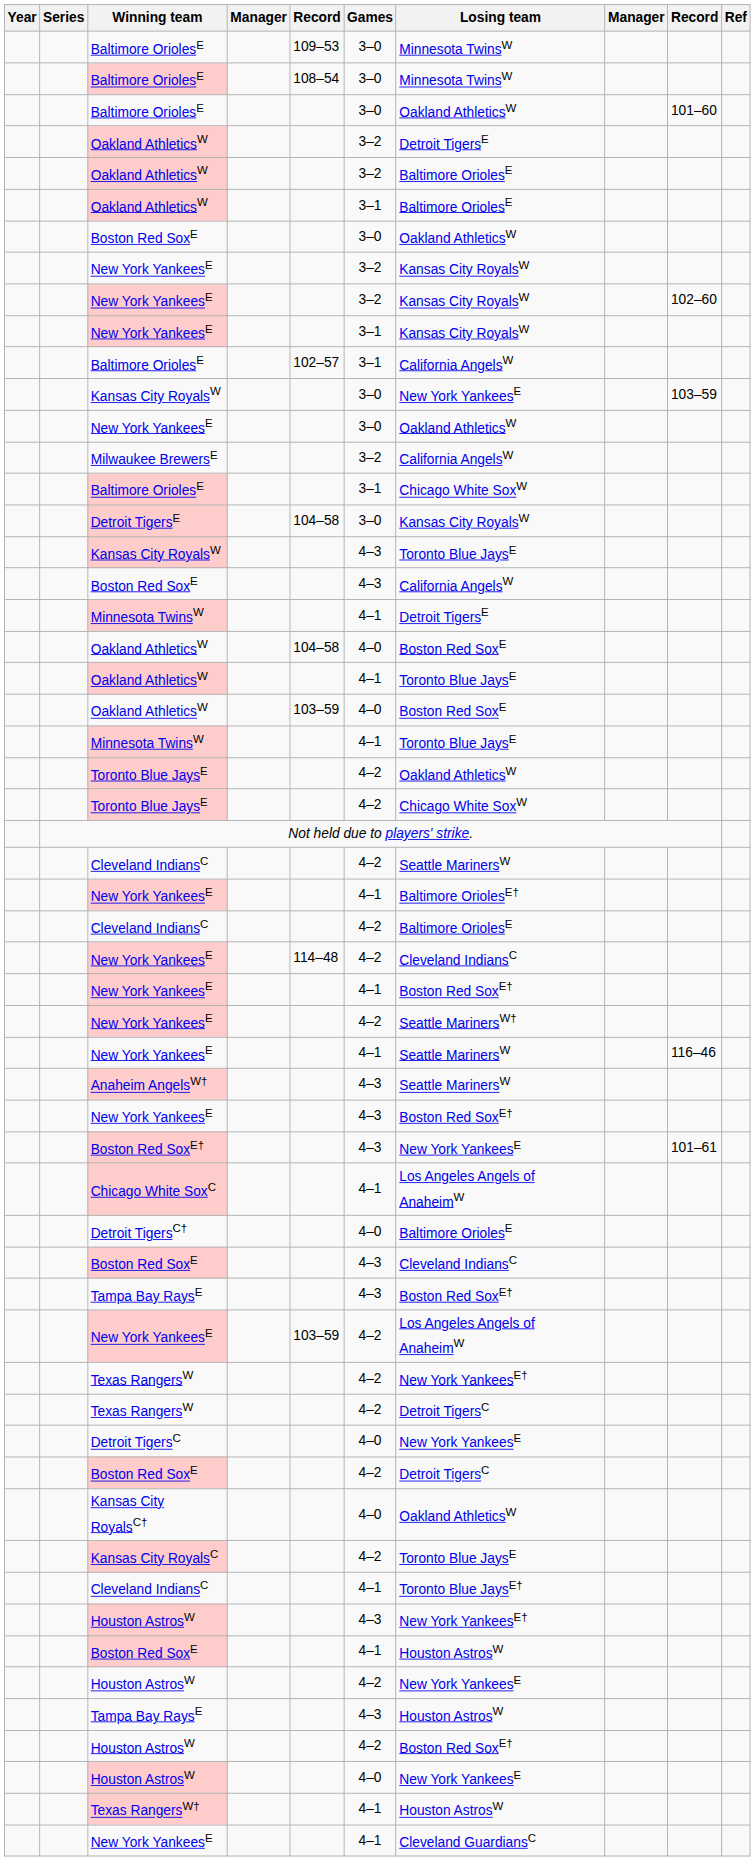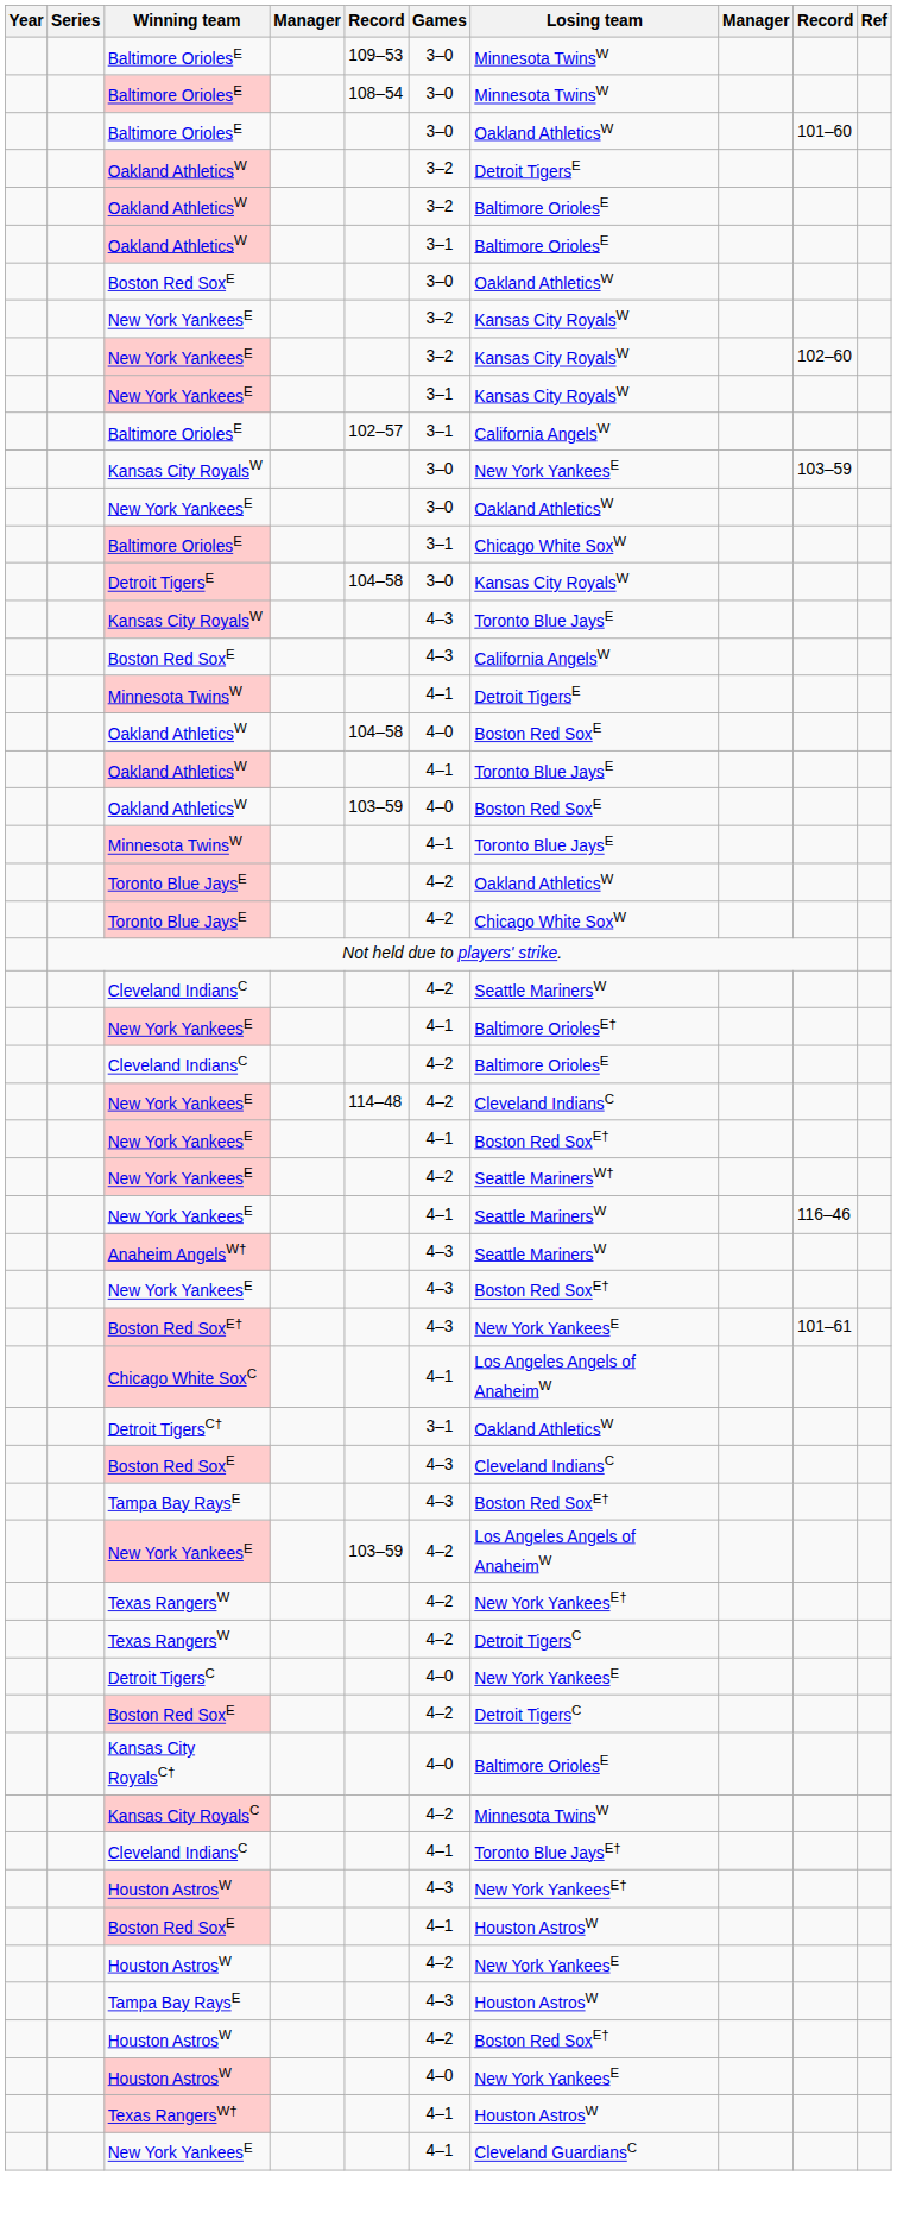 <table class="wikitable sortable sticky-header" style="font-size:1.00em; line-height:1.5em;">
 <tr>
 <th scope="col">Year</th>
 <th scope="col" class="unsortable">Series</th>
 <th scope="col">Winning team</th>
 <th scope="col">Manager</th>
 <th scope="col">Record</th>
 <th scope="col" class="unsortable">Games</th>
 <th scope="col">Losing team</th>
 <th scope="col">Manager</th>
 <th scope="col">Record</th>
 <th scope="col" class="unsortable">Ref</th>
 </tr>
 <tr>
 <td align="center"></td>
 <td align="center"></td>
 <td><a href='#'>Baltimore Orioles</a><sup>E</sup></td>
 <td></td>
 <td>109–53</td>
 <td align="center">3–0</td>
 <td><a href='#'>Minnesota Twins</a><sup>W</sup></td>
 <td></td>
 <td></td>
 <td></td>
 </tr>
 <tr>
 <td align="center"></td>
 <td align="center"></td>
 <td bgcolor="#fcc"><a href='#'>Baltimore Orioles</a><sup>E</sup></td>
 <td></td>
 <td>108–54</td>
 <td align="center">3–0</td>
 <td><a href='#'>Minnesota Twins</a><sup>W</sup></td>
 <td></td>
 <td></td>
 <td></td>
 </tr>
 <tr>
 <td align="center"></td>
 <td align="center"></td>
 <td><a href='#'>Baltimore Orioles</a><sup>E</sup></td>
 <td></td>
 <td></td>
 <td align="center">3–0</td>
 <td><a href='#'>Oakland Athletics</a><sup>W</sup></td>
 <td></td>
 <td>101–60</td>
 <td></td>
 </tr>
 <tr>
 <td align="center"></td>
 <td align="center"></td>
 <td bgcolor="#fcc"><a href='#'>Oakland Athletics</a><sup>W</sup></td>
 <td></td>
 <td></td>
 <td align="center">3–2</td>
 <td><a href='#'>Detroit Tigers</a><sup>E</sup></td>
 <td></td>
 <td></td>
 <td></td>
 </tr>
 <tr>
 <td align="center"></td>
 <td align="center"></td>
 <td bgcolor="#fcc"><a href='#'>Oakland Athletics</a><sup>W</sup></td>
 <td></td>
 <td></td>
 <td align="center">3–2</td>
 <td><a href='#'>Baltimore Orioles</a><sup>E</sup></td>
 <td></td>
 <td></td>
 <td></td>
 </tr>
 <tr>
 <td align="center"></td>
 <td align="center"></td>
 <td bgcolor="#fcc"><a href='#'>Oakland Athletics</a><sup>W</sup></td>
 <td></td>
 <td></td>
 <td align="center">3–1</td>
 <td><a href='#'>Baltimore Orioles</a><sup>E</sup></td>
 <td></td>
 <td></td>
 <td></td>
 </tr>
 <tr>
 <td align="center"></td>
 <td align="center"></td>
 <td><a href='#'>Boston Red Sox</a><sup>E</sup></td>
 <td></td>
 <td></td>
 <td align="center">3–0</td>
 <td><a href='#'>Oakland Athletics</a><sup>W</sup></td>
 <td></td>
 <td></td>
 <td></td>
 </tr>
 <tr>
 <td align="center"></td>
 <td align="center"></td>
 <td><a href='#'>New York Yankees</a><sup>E</sup></td>
 <td></td>
 <td></td>
 <td align="center">3–2</td>
 <td><a href='#'>Kansas City Royals</a><sup>W</sup></td>
 <td></td>
 <td></td>
 <td></td>
 </tr>
 <tr>
 <td align="center"></td>
 <td align="center"></td>
 <td bgcolor="#fcc"><a href='#'>New York Yankees</a><sup>E</sup></td>
 <td></td>
 <td></td>
 <td align="center">3–2</td>
 <td><a href='#'>Kansas City Royals</a><sup>W</sup></td>
 <td></td>
 <td>102–60</td>
 <td></td>
 </tr>
 <tr>
 <td align="center"></td>
 <td align="center"></td>
 <td bgcolor="#fcc"><a href='#'>New York Yankees</a><sup>E</sup></td>
 <td></td>
 <td></td>
 <td align="center">3–1</td>
 <td><a href='#'>Kansas City Royals</a><sup>W</sup></td>
 <td></td>
 <td></td>
 <td></td>
 </tr>
 <tr>
 <td align="center"></td>
 <td align="center"></td>
 <td><a href='#'>Baltimore Orioles</a><sup>E</sup></td>
 <td></td>
 <td>102–57</td>
 <td align="center">3–1</td>
 <td><a href='#'>California Angels</a><sup>W</sup></td>
 <td></td>
 <td></td>
 <td></td>
 </tr>
 <tr>
 <td align="center"></td>
 <td align="center"></td>
 <td><a href='#'>Kansas City Royals</a><sup>W</sup></td>
 <td></td>
 <td></td>
 <td align="center">3–0</td>
 <td><a href='#'>New York Yankees</a><sup>E</sup></td>
 <td></td>
 <td>103–59</td>
 <td></td>
 </tr>
 <tr>
 <td align="center"></td>
 <td align="center"></td>
 <td><a href='#'>New York Yankees</a><sup>E</sup></td>
 <td></td>
 <td></td>
 <td align="center">3–0</td>
 <td><a href='#'>Oakland Athletics</a><sup>W</sup></td>
-<td></td>
-<td></td>
-<td></td>
-</tr>
-<tr>
-<td align="center"></td>
-<td align="center"></td>
-<td><a href='#'>Milwaukee Brewers</a><sup>E</sup></td>
-<td></td>
-<td></td>
-<td align="center">3–2</td>
-<td><a href='#'>California Angels</a><sup>W</sup></td>
 <td></td>
 <td></td>
 <td></td>
 </tr>
 <tr>
 <td align="center"></td>
 <td align="center"></td>
 <td bgcolor="#fcc"><a href='#'>Baltimore Orioles</a><sup>E</sup></td>
 <td></td>
 <td></td>
 <td align="center">3–1</td>
 <td><a href='#'>Chicago White Sox</a><sup>W</sup></td>
 <td></td>
 <td></td>
 <td></td>
 </tr>
 <tr>
 <td align="center"></td>
 <td align="center"></td>
 <td bgcolor="#fcc"><a href='#'>Detroit Tigers</a><sup>E</sup></td>
 <td></td>
 <td>104–58</td>
 <td align="center">3–0</td>
 <td><a href='#'>Kansas City Royals</a><sup>W</sup></td>
 <td></td>
 <td></td>
 <td></td>
 </tr>
 <tr>
 <td align="center"></td>
 <td align="center"></td>
 <td bgcolor="#fcc"><a href='#'>Kansas City Royals</a><sup>W</sup></td>
 <td></td>
 <td></td>
 <td align="center">4–3</td>
 <td><a href='#'>Toronto Blue Jays</a><sup>E</sup></td>
 <td></td>
 <td></td>
 <td></td>
 </tr>
 <tr>
 <td align="center"></td>
 <td align="center"></td>
 <td><a href='#'>Boston Red Sox</a><sup>E</sup></td>
 <td></td>
 <td></td>
 <td align="center">4–3</td>
 <td><a href='#'>California Angels</a><sup>W</sup></td>
 <td></td>
 <td></td>
 <td></td>
 </tr>
 <tr>
 <td align="center"></td>
 <td align="center"></td>
 <td bgcolor="#fcc"><a href='#'>Minnesota Twins</a><sup>W</sup></td>
 <td></td>
 <td></td>
 <td align="center">4–1</td>
 <td><a href='#'>Detroit Tigers</a><sup>E</sup></td>
 <td></td>
 <td></td>
 <td></td>
 </tr>
 <tr>
 <td align="center"></td>
 <td align="center"></td>
 <td><a href='#'>Oakland Athletics</a><sup>W</sup></td>
 <td></td>
 <td>104–58</td>
 <td align="center">4–0</td>
 <td><a href='#'>Boston Red Sox</a><sup>E</sup></td>
 <td></td>
 <td></td>
 <td></td>
 </tr>
 <tr>
 <td align="center"></td>
 <td align="center"></td>
 <td bgcolor="#fcc"><a href='#'>Oakland Athletics</a><sup>W</sup></td>
 <td></td>
 <td></td>
 <td align="center">4–1</td>
 <td><a href='#'>Toronto Blue Jays</a><sup>E</sup></td>
 <td></td>
 <td></td>
 <td></td>
 </tr>
 <tr>
 <td align="center"></td>
 <td align="center"></td>
 <td><a href='#'>Oakland Athletics</a><sup>W</sup></td>
 <td></td>
 <td>103–59</td>
 <td align="center">4–0</td>
 <td><a href='#'>Boston Red Sox</a><sup>E</sup></td>
 <td></td>
 <td></td>
 <td></td>
 </tr>
 <tr>
 <td align="center"></td>
 <td align="center"></td>
 <td bgcolor="#fcc"><a href='#'>Minnesota Twins</a><sup>W</sup></td>
 <td></td>
 <td></td>
 <td align="center">4–1</td>
 <td><a href='#'>Toronto Blue Jays</a><sup>E</sup></td>
 <td></td>
 <td></td>
 <td></td>
 </tr>
 <tr>
 <td align="center"></td>
 <td align="center"></td>
 <td bgcolor="#fcc"><a href='#'>Toronto Blue Jays</a><sup>E</sup></td>
 <td></td>
 <td></td>
 <td align="center">4–2</td>
 <td><a href='#'>Oakland Athletics</a><sup>W</sup></td>
 <td></td>
 <td></td>
 <td></td>
 </tr>
 <tr>
 <td align="center"></td>
 <td align="center"></td>
 <td bgcolor="#fcc"><a href='#'>Toronto Blue Jays</a><sup>E</sup></td>
 <td></td>
 <td></td>
 <td align="center">4–2</td>
 <td><a href='#'>Chicago White Sox</a><sup>W</sup></td>
 <td></td>
 <td></td>
 <td></td>
 </tr>
 <tr>
 <td align="center"></td>
 <td colspan="8" align="center"><em>Not held due to <a href='#'>players' strike</a>.</em></td>
 <td></td>
 </tr>
 <tr>
 <td align="center"></td>
 <td align="center"></td>
 <td><a href='#'>Cleveland Indians</a><sup>C</sup></td>
 <td></td>
 <td></td>
 <td align="center">4–2</td>
 <td><a href='#'>Seattle Mariners</a><sup>W</sup></td>
 <td></td>
 <td></td>
 <td></td>
 </tr>
 <tr>
 <td align="center"></td>
 <td align="center"></td>
 <td bgcolor="#fcc"><a href='#'>New York Yankees</a><sup>E</sup></td>
 <td></td>
 <td></td>
 <td align="center">4–1</td>
 <td><a href='#'>Baltimore Orioles</a><sup>E†</sup></td>
 <td></td>
 <td></td>
 <td></td>
 </tr>
 <tr>
 <td align="center"></td>
 <td align="center"></td>
 <td><a href='#'>Cleveland Indians</a><sup>C</sup></td>
 <td></td>
 <td></td>
 <td align="center">4–2</td>
 <td><a href='#'>Baltimore Orioles</a><sup>E</sup></td>
 <td></td>
 <td></td>
 <td></td>
 </tr>
 <tr>
 <td align="center"></td>
 <td align="center"></td>
 <td bgcolor="#fcc"><a href='#'>New York Yankees</a><sup>E</sup></td>
 <td></td>
 <td>114–48</td>
 <td align="center">4–2</td>
 <td><a href='#'>Cleveland Indians</a><sup>C</sup></td>
 <td></td>
 <td></td>
 <td></td>
 </tr>
 <tr>
 <td align="center"></td>
 <td align="center"></td>
 <td bgcolor="#fcc"><a href='#'>New York Yankees</a><sup>E</sup></td>
 <td></td>
 <td></td>
 <td align="center">4–1</td>
 <td><a href='#'>Boston Red Sox</a><sup>E†</sup></td>
 <td></td>
 <td></td>
 <td></td>
 </tr>
 <tr>
 <td align="center"></td>
 <td align="center"></td>
 <td bgcolor="#fcc"><a href='#'>New York Yankees</a><sup>E</sup></td>
 <td></td>
 <td></td>
 <td align="center">4–2</td>
 <td><a href='#'>Seattle Mariners</a><sup>W†</sup></td>
 <td></td>
 <td></td>
 <td></td>
 </tr>
 <tr>
 <td align="center"></td>
 <td align="center"></td>
 <td><a href='#'>New York Yankees</a><sup>E</sup></td>
 <td></td>
 <td></td>
 <td align="center">4–1</td>
 <td><a href='#'>Seattle Mariners</a><sup>W</sup></td>
 <td></td>
 <td>116–46</td>
 <td></td>
 </tr>
 <tr>
 <td align="center"></td>
 <td align="center"></td>
 <td bgcolor="#fcc"><a href='#'>Anaheim Angels</a><sup>W†</sup></td>
 <td></td>
 <td></td>
 <td align="center">4–3</td>
 <td><a href='#'>Seattle Mariners</a><sup>W</sup></td>
 <td></td>
 <td></td>
 <td></td>
 </tr>
 <tr>
 <td align="center"></td>
 <td align="center"></td>
 <td><a href='#'>New York Yankees</a><sup>E</sup></td>
 <td></td>
 <td></td>
 <td align="center">4–3</td>
 <td><a href='#'>Boston Red Sox</a><sup>E†</sup></td>
 <td></td>
 <td></td>
 <td></td>
 </tr>
 <tr>
 <td align="center"></td>
 <td align="center"></td>
 <td bgcolor="#fcc"><a href='#'>Boston Red Sox</a><sup>E†</sup></td>
 <td></td>
 <td></td>
 <td align="center">4–3</td>
 <td><a href='#'>New York Yankees</a><sup>E</sup></td>
 <td></td>
 <td>101–61</td>
 <td></td>
 </tr>
 <tr>
 <td align="center"></td>
 <td align="center"></td>
 <td bgcolor="#fcc"><a href='#'>Chicago White Sox</a><sup>C</sup></td>
 <td></td>
 <td></td>
 <td align="center">4–1</td>
 <td><a href='#'>Los Angeles Angels of Anaheim</a><sup>W</sup></td>
 <td></td>
 <td></td>
 <td></td>
 </tr>
 <tr>
 <td align="center"></td>
 <td align="center"></td>
 <td><a href='#'>Detroit Tigers</a><sup>C†</sup></td>
 <td></td>
 <td></td>
-<td align="center">4–0</td>
-<td><a href='#'>Baltimore Orioles</a><sup>E</sup></td>
+<td align="center">3–1</td>
+<td><a href='#'>Oakland Athletics</a><sup>W</sup></td>
 <td></td>
 <td></td>
 <td></td>
 </tr>
 <tr>
 <td align="center"></td>
 <td align="center"></td>
 <td bgcolor="#fcc"><a href='#'>Boston Red Sox</a><sup>E</sup></td>
 <td></td>
 <td></td>
 <td align="center">4–3</td>
 <td><a href='#'>Cleveland Indians</a><sup>C</sup></td>
 <td></td>
 <td></td>
 <td></td>
 </tr>
 <tr>
 <td align="center"></td>
 <td align="center"></td>
 <td><a href='#'>Tampa Bay Rays</a><sup>E</sup></td>
 <td></td>
 <td></td>
 <td align="center">4–3</td>
 <td><a href='#'>Boston Red Sox</a><sup>E†</sup></td>
 <td></td>
 <td></td>
 <td></td>
 </tr>
 <tr>
 <td align="center"></td>
 <td align="center"></td>
 <td bgcolor="#fcc"><a href='#'>New York Yankees</a><sup>E</sup></td>
 <td></td>
 <td>103–59</td>
 <td align="center">4–2</td>
 <td><a href='#'>Los Angeles Angels of Anaheim</a><sup>W</sup></td>
 <td></td>
 <td></td>
 <td></td>
 </tr>
 <tr>
 <td align="center"></td>
 <td align="center"></td>
 <td><a href='#'>Texas Rangers</a><sup>W</sup></td>
 <td></td>
 <td></td>
 <td align="center">4–2</td>
 <td><a href='#'>New York Yankees</a><sup>E†</sup></td>
 <td></td>
 <td></td>
 <td></td>
 </tr>
 <tr>
 <td align="center"></td>
 <td align="center"></td>
 <td><a href='#'>Texas Rangers</a><sup>W</sup></td>
 <td></td>
 <td></td>
 <td align="center">4–2</td>
 <td><a href='#'>Detroit Tigers</a><sup>C</sup></td>
 <td></td>
 <td></td>
 <td></td>
 </tr>
 <tr>
 <td align="center"></td>
 <td align="center"></td>
 <td><a href='#'>Detroit Tigers</a><sup>C</sup></td>
 <td></td>
 <td></td>
 <td align="center">4–0</td>
 <td><a href='#'>New York Yankees</a><sup>E</sup></td>
 <td></td>
 <td></td>
 <td></td>
 </tr>
 <tr>
 <td align="center"></td>
 <td align="center"></td>
 <td bgcolor="#fcc"><a href='#'>Boston Red Sox</a><sup>E</sup></td>
 <td></td>
 <td></td>
 <td align="center">4–2</td>
 <td><a href='#'>Detroit Tigers</a><sup>C</sup></td>
 <td></td>
 <td></td>
 <td></td>
 </tr>
 <tr>
 <td align="center"></td>
 <td align="center"></td>
 <td><a href='#'>Kansas City Royals</a><sup>C†</sup></td>
 <td></td>
 <td></td>
 <td align="center">4–0</td>
-<td><a href='#'>Oakland Athletics</a><sup>W</sup></td>
+<td><a href='#'>Baltimore Orioles</a><sup>E</sup></td>
 <td></td>
 <td></td>
 <td></td>
 </tr>
 <tr>
 <td align="center"></td>
 <td align="center"></td>
 <td bgcolor="#fcc"><a href='#'>Kansas City Royals</a><sup>C</sup></td>
 <td></td>
 <td></td>
 <td align="center">4–2</td>
-<td><a href='#'>Toronto Blue Jays</a><sup>E</sup></td>
+<td><a href='#'>Minnesota Twins</a><sup>W</sup></td>
 <td></td>
 <td></td>
 <td></td>
 </tr>
 <tr>
 <td align="center"></td>
 <td align="center"></td>
 <td><a href='#'>Cleveland Indians</a><sup>C</sup></td>
 <td></td>
 <td></td>
 <td align="center">4–1</td>
 <td><a href='#'>Toronto Blue Jays</a><sup>E†</sup></td>
 <td></td>
 <td></td>
 <td></td>
 </tr>
 <tr>
 <td align="center"></td>
 <td align="center"></td>
 <td bgcolor="#fcc"><a href='#'>Houston Astros</a><sup>W</sup></td>
 <td></td>
 <td></td>
 <td align="center">4–3</td>
 <td><a href='#'>New York Yankees</a><sup>E†</sup></td>
 <td></td>
 <td></td>
 <td></td>
 </tr>
 <tr>
 <td align="center"></td>
 <td align="center"></td>
 <td bgcolor="#fcc"><a href='#'>Boston Red Sox</a><sup>E</sup></td>
 <td></td>
 <td></td>
 <td align="center">4–1</td>
 <td><a href='#'>Houston Astros</a><sup>W</sup></td>
 <td></td>
 <td></td>
 <td></td>
 </tr>
 <tr>
 <td align="center"></td>
 <td align="center"></td>
 <td><a href='#'>Houston Astros</a><sup>W</sup></td>
 <td></td>
 <td></td>
 <td align="center">4–2</td>
 <td><a href='#'>New York Yankees</a><sup>E</sup></td>
 <td></td>
 <td></td>
 <td></td>
 </tr>
 <tr>
 <td align="center"></td>
 <td align="center"></td>
 <td><a href='#'>Tampa Bay Rays</a><sup>E</sup></td>
 <td></td>
 <td></td>
 <td align="center">4–3</td>
 <td><a href='#'>Houston Astros</a><sup>W</sup></td>
 <td></td>
 <td></td>
 <td></td>
 </tr>
 <tr>
 <td align="center"></td>
 <td align="center"></td>
 <td><a href='#'>Houston Astros</a><sup>W</sup></td>
 <td></td>
 <td></td>
 <td align="center">4–2</td>
 <td><a href='#'>Boston Red Sox</a><sup>E†</sup></td>
 <td></td>
 <td></td>
 <td></td>
 </tr>
 <tr>
 <td align="center"></td>
 <td align="center"></td>
 <td bgcolor="#fcc"><a href='#'>Houston Astros</a><sup>W</sup></td>
 <td></td>
 <td></td>
 <td align="center">4–0</td>
 <td><a href='#'>New York Yankees</a><sup>E</sup></td>
 <td></td>
 <td></td>
 <td></td>
 </tr>
 <tr>
 <td align="center"></td>
 <td align="center"></td>
 <td bgcolor="#fcc"><a href='#'>Texas Rangers</a><sup>W†</sup></td>
 <td></td>
 <td></td>
 <td align="center">4–1</td>
 <td><a href='#'>Houston Astros</a><sup>W</sup></td>
 <td></td>
 <td></td>
 <td></td>
 </tr>
 <tr>
 <td align="center"></td>
 <td align="center"></td>
 <td><a href='#'>New York Yankees</a><sup>E</sup></td>
 <td></td>
 <td></td>
 <td align="center">4–1</td>
 <td><a href='#'>Cleveland Guardians</a><sup>C</sup></td>
 <td></td>
 <td></td>
 <td></td>
 </tr>
 </table>
